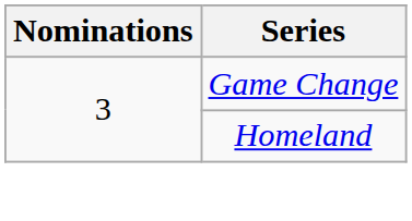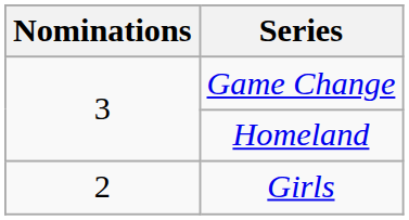 <table class="wikitable" style="text-align: center">
 <tr>
 <th scope="col" width="55">Nominations</th>
 <th scope="col" align="center">Series</th>
 </tr>
 <tr>
 <td rowspan="2" align="center">3</td>
 <td><em><a href='#'>Game Change</a></em></td>
 </tr>
 <tr>
 <td><em><a href='#'>Homeland</a></em></td>
 </tr>
+<tr>
+<td>2</td>
+<td><em><a href='#'>Girls</a></em></td>
+</tr>
 </table>
